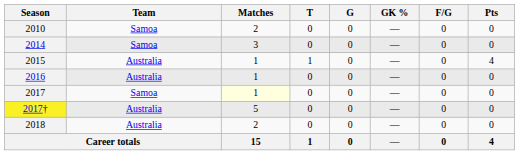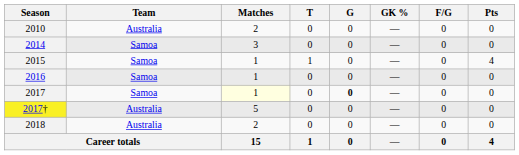 <table class="wikitable sortable"  style="font-size:90%; text-align:center; width:85%;">
 <tr>
 <th width=2%>Season</th>
 <th width=8%>Team</th>
 <th width=2%>Matches</th>
 <th width=2%>T</th>
 <th width=2%>G</th>
 <th width=2%>GK %</th>
 <th width=2%>F/G</th>
 <th width=2%>Pts</th>
 </tr>
 <tr>
 <th scope="row" style="text-align:center; font-weight:normal">2010</th>
-<td style="text-align:center;"> <a href='#'>Samoa</a></td>
+<td style="text-align:center;"> <a href='#'>Australia</a></td>
 <td>2</td>
 <td>0</td>
 <td>0</td>
 <td>—</td>
 <td>0</td>
 <td>0</td>
 </tr>
 <tr style="background-color: #EAEAEA">
 <th scope="row" style="text-align:center; font-weight:normal"><a href='#'>2014</a></th>
 <td style="text-align:center;"> <a href='#'>Samoa</a></td>
 <td>3</td>
 <td>0</td>
 <td>0</td>
 <td>—</td>
 <td>0</td>
 <td>0</td>
 </tr>
 <tr>
 <th scope="row" style="text-align:center; font-weight:normal">2015</th>
-<td style="text-align:center;"> <a href='#'>Australia</a></td>
+<td style="text-align:center;"> <a href='#'>Samoa</a></td>
 <td>1</td>
 <td>1</td>
 <td>0</td>
 <td>—</td>
 <td>0</td>
 <td>4</td>
 </tr>
 <tr style="background-color: #EAEAEA">
 <th scope="row" style="text-align:center; font-weight:normal"><a href='#'>2016</a></th>
-<td style="text-align:center;"> <a href='#'>Australia</a></td>
+<td style="text-align:center;"> <a href='#'>Samoa</a></td>
 <td>1</td>
 <td>0</td>
 <td>0</td>
 <td>—</td>
 <td>0</td>
 <td>0</td>
 </tr>
 <tr>
 <th scope="row" style="text-align:center; font-weight:normal">2017</th>
 <td style="text-align:center;"> <a href='#'>Samoa</a></td>
 <td style="background: lightyellow;">1</td>
 <td>0</td>
-<td>0</td>
+<td><strong>0</strong></td>
 <td>—</td>
 <td>0</td>
 <td>0</td>
 </tr>
 <tr style="background-color: #EAEAEA">
 <th scope="row" style="text-align:center;background:#f9f025; font-weight:normal"><a href='#'>2017</a>†</th>
 <td style="text-align:center;"> <a href='#'>Australia</a></td>
 <td>5</td>
 <td>0</td>
 <td>0</td>
 <td>—</td>
 <td>0</td>
 <td>0</td>
 </tr>
 <tr>
 <th scope="row" style="text-align:center; font-weight:normal">2018</th>
 <td style="text-align:center;"> <a href='#'>Australia</a></td>
 <td>2</td>
 <td>0</td>
 <td>0</td>
 <td>—</td>
 <td>0</td>
 <td>0</td>
 </tr>
 <tr class="sortbottom">
 <th colspan=2>Career totals</th>
 <th>15</th>
 <th>1</th>
 <th>0</th>
 <th>—</th>
 <th>0</th>
 <th>4</th>
 </tr>
 </table>
